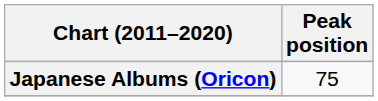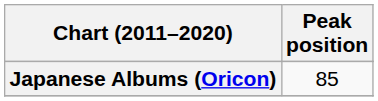 <table class="wikitable plainrowheaders sortable" style="text-align:center">
 <tr>
 <th scope="col">Chart (2011–2020)</th>
 <th scope="col">Peak<br>position</th>
 </tr>
 <tr>
 </tr>
 <tr>
 </tr>
 <tr>
 </tr>
 <tr>
 </tr>
 <tr>
 </tr>
 <tr>
 </tr>
 <tr>
 </tr>
 <tr>
 </tr>
 <tr>
 </tr>
 <tr>
 </tr>
 <tr>
 </tr>
 <tr>
 </tr>
 <tr>
 </tr>
 <tr>
 </tr>
 <tr>
 <th scope="row">Japanese Albums (<a href='#'>Oricon</a>)</th>
-<td>75</td>
+<td>85</td>
 </tr>
 <tr>
 </tr>
 <tr>
 </tr>
 <tr>
 </tr>
 <tr>
 </tr>
 <tr>
 </tr>
 <tr>
 </tr>
 <tr>
 </tr>
 <tr>
 </tr>
 <tr>
 </tr>
 <tr>
 </tr>
 <tr>
 </tr>
 <tr>
 </tr>
 </table>
